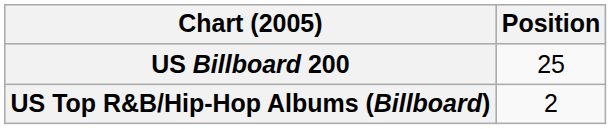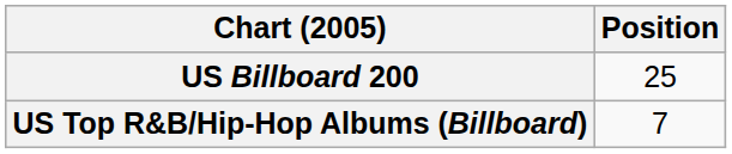 <table class="wikitable sortable plainrowheaders" style="text-align:center">
 <tr>
 <th scope="col">Chart (2005)</th>
 <th scope="col">Position</th>
 </tr>
 <tr>
 <th scope="row">US <em>Billboard</em> 200</th>
 <td>25</td>
 </tr>
 <tr>
 <th scope="row">US Top R&B/Hip-Hop Albums (<em>Billboard</em>)</th>
-<td>2</td>
+<td>7</td>
 </tr>
 </table>
